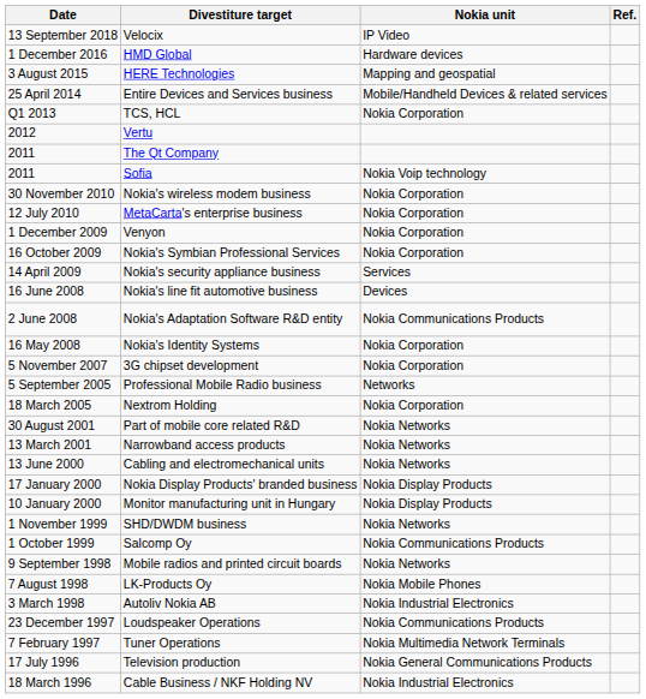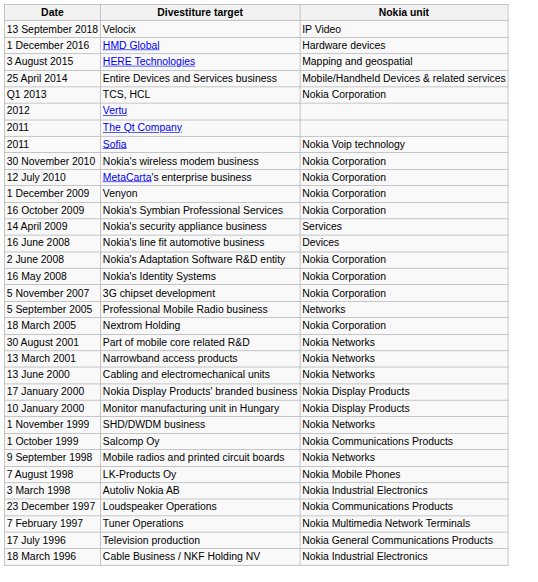 <table class="wikitable sortable" border="1">
 <tr>
 <th>Date</th>
 <th>Divestiture target</th>
 <th>Nokia unit</th>
-<th class="unsortable">Ref.</th>
 </tr>
 <tr>
 <td>13 September 2018</td>
 <td>Velocix</td>
 <td>IP Video</td>
-<td></td>
 </tr>
 <tr>
 <td>1 December 2016</td>
 <td><a href='#'>HMD Global</a></td>
 <td>Hardware devices</td>
-<td></td>
 </tr>
 <tr>
 <td>3 August 2015</td>
 <td><a href='#'>HERE Technologies</a></td>
 <td>Mapping and geospatial</td>
-<td></td>
 </tr>
 <tr>
 <td>25 April 2014</td>
 <td>Entire Devices and Services business</td>
 <td>Mobile/Handheld Devices & related services</td>
-<td></td>
 </tr>
 <tr>
 <td>Q1 2013</td>
 <td>TCS, HCL</td>
 <td>Nokia Corporation</td>
-<td></td>
 </tr>
 <tr>
 <td>2012</td>
 <td><a href='#'>Vertu</a></td>
-<td></td>
 <td></td>
 </tr>
 <tr>
 <td>2011</td>
 <td><a href='#'>The Qt Company</a></td>
 <td></td>
-<td></td>
 </tr>
 <tr>
 <td>2011</td>
 <td><a href='#'>Sofia</a></td>
 <td>Nokia Voip technology</td>
-<td></td>
 </tr>
 <tr>
 <td>30 November 2010</td>
 <td>Nokia's wireless modem business</td>
 <td>Nokia Corporation</td>
-<td align="center"></td>
 </tr>
 <tr>
 <td>12 July 2010</td>
 <td><a href='#'>MetaCarta</a>'s enterprise business</td>
 <td>Nokia Corporation</td>
-<td align="center"></td>
 </tr>
 <tr>
 <td>1 December 2009</td>
 <td>Venyon</td>
 <td>Nokia Corporation</td>
-<td align="center"></td>
 </tr>
 <tr>
 <td>16 October 2009</td>
 <td>Nokia's Symbian Professional Services</td>
 <td>Nokia Corporation</td>
-<td align="center"></td>
 </tr>
 <tr>
 <td>14 April 2009</td>
 <td>Nokia's security appliance business</td>
 <td>Services</td>
-<td align="center"><br></td>
 </tr>
 <tr>
 <td>16 June 2008</td>
 <td>Nokia's line fit automotive business</td>
 <td>Devices</td>
-<td align="center"><br></td>
 </tr>
 <tr>
 <td>2 June 2008</td>
 <td>Nokia's Adaptation Software R&D entity</td>
-<td>Nokia Communications Products</td>
-<td align="center"><br><br></td>
+<td>Nokia Corporation</td>
 </tr>
 <tr>
 <td>16 May 2008</td>
 <td>Nokia's Identity Systems</td>
 <td>Nokia Corporation</td>
-<td align="center"><br></td>
 </tr>
 <tr>
 <td>5 November 2007</td>
 <td>3G chipset development</td>
 <td>Nokia Corporation</td>
-<td align="center"><br></td>
 </tr>
 <tr>
 <td>5 September 2005</td>
 <td>Professional Mobile Radio business</td>
 <td>Networks</td>
-<td align="center"></td>
 </tr>
 <tr>
 <td>18 March 2005</td>
 <td>Nextrom Holding</td>
 <td>Nokia Corporation</td>
-<td align="center"></td>
 </tr>
 <tr>
 <td>30 August 2001</td>
 <td>Part of mobile core related R&D</td>
 <td>Nokia Networks</td>
-<td align="center"></td>
 </tr>
 <tr>
 <td>13 March 2001</td>
 <td>Narrowband access products</td>
 <td>Nokia Networks</td>
-<td align="center"></td>
 </tr>
 <tr>
 <td>13 June 2000</td>
 <td>Cabling and electromechanical units</td>
 <td>Nokia Networks</td>
-<td align="center"></td>
 </tr>
 <tr>
 <td>17 January 2000</td>
 <td>Nokia Display Products' branded business</td>
 <td>Nokia Display Products</td>
-<td align="center"></td>
 </tr>
 <tr>
 <td>10 January 2000</td>
 <td>Monitor manufacturing unit in Hungary</td>
 <td>Nokia Display Products</td>
-<td align="center"></td>
 </tr>
 <tr>
 <td>1 November 1999</td>
 <td>SHD/DWDM business</td>
 <td>Nokia Networks</td>
-<td align="center"></td>
 </tr>
 <tr>
 <td>1 October 1999</td>
 <td>Salcomp Oy</td>
 <td>Nokia Communications Products</td>
-<td align="center"></td>
 </tr>
 <tr>
 <td>9 September 1998</td>
 <td>Mobile radios and printed circuit boards</td>
 <td>Nokia Networks</td>
-<td align="center"></td>
 </tr>
 <tr>
 <td>7 August 1998</td>
 <td>LK-Products Oy</td>
 <td>Nokia Mobile Phones</td>
-<td align="center"></td>
 </tr>
 <tr>
 <td>3 March 1998</td>
 <td>Autoliv Nokia AB</td>
 <td>Nokia Industrial Electronics</td>
-<td align="center"></td>
 </tr>
 <tr>
 <td>23 December 1997</td>
 <td>Loudspeaker Operations</td>
 <td>Nokia Communications Products</td>
-<td align="center"></td>
 </tr>
 <tr>
 <td>7 February 1997</td>
 <td>Tuner Operations</td>
 <td>Nokia Multimedia Network Terminals</td>
-<td align="center"></td>
 </tr>
 <tr>
 <td>17 July 1996</td>
 <td>Television production</td>
 <td>Nokia General Communications Products</td>
-<td align="center"></td>
 </tr>
 <tr>
 <td>18 March 1996</td>
 <td>Cable Business / NKF Holding NV</td>
 <td>Nokia Industrial Electronics</td>
-<td align="center"></td>
 </tr>
 </table>
